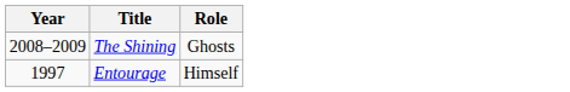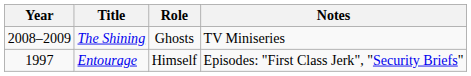 <table class="wikitable" style="text-align:center">
 <tr>
 <th>Year</th>
 <th>Title</th>
 <th>Role</th>
+<th>Notes</th>
 </tr>
 <tr>
 <td>2008–2009</td>
 <td style="text-align:left"><em><a href='#'>The Shining</a></em></td>
 <td>Ghosts</td>
+<td style="text-align:left">TV Miniseries</td>
 </tr>
 <tr>
 <td>1997</td>
 <td style="text-align:left"><em><a href='#'>Entourage</a></em></td>
 <td>Himself</td>
+<td style="text-align:left">Episodes: "First Class Jerk", "<a href='#'>Security Briefs</a>"</td>
 </tr>
 </table>
